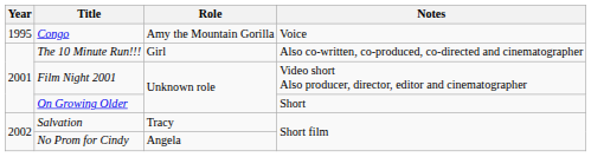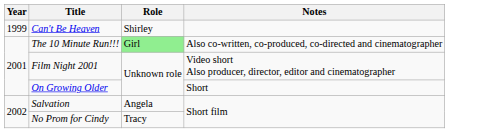 <table class="wikitable sortable">
 <tr>
 <th>Year</th>
 <th>Title</th>
 <th>Role</th>
 <th class="unsortable">Notes</th>
 </tr>
 <tr>
-<td>1995</td>
-<td><em><a href='#'>Congo</a></em></td>
-<td>Amy the Mountain Gorilla</td>
-<td>Voice</td>
+<td>1999</td>
+<td><em><a href='#'>Can't Be Heaven</a></em></td>
+<td>Shirley</td>
+<td></td>
 </tr>
 <tr>
 <td rowspan="3">2001</td>
 <td><em>The 10 Minute Run!!!</em></td>
-<td>Girl</td>
+<td style="background: lightgreen;">Girl</td>
 <td>Also co-written, co-produced, co-directed and cinematographer</td>
 </tr>
 <tr>
 <td><em>Film Night 2001</em></td>
 <td rowspan="2">Unknown role</td>
 <td>Video short<br>Also producer, director, editor and cinematographer</td>
 </tr>
 <tr>
 <td><em><a href='#'>On Growing Older</a></em></td>
 <td>Short</td>
 </tr>
 <tr>
 <td rowspan="2">2002</td>
 <td><em>Salvation</em></td>
-<td>Tracy</td>
+<td>Angela</td>
 <td rowspan="2">Short film</td>
 </tr>
 <tr>
 <td><em>No Prom for Cindy</em></td>
-<td>Angela</td>
+<td>Tracy</td>
 </tr>
 </table>
